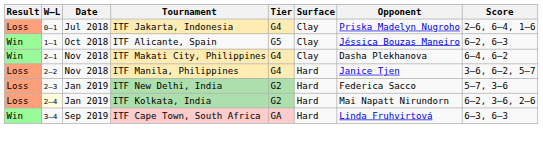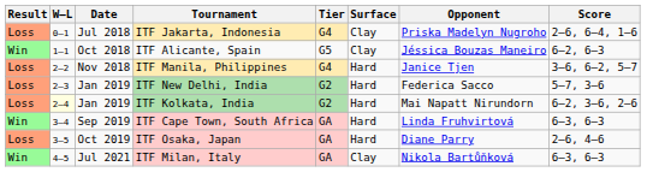 <table class="sortable wikitable nowrap">
 <tr>
 <th>Result</th>
 <th class="unsortable">W–L</th>
 <th>Date</th>
 <th>Tournament</th>
 <th>Tier</th>
 <th>Surface</th>
 <th>Opponent</th>
 <th class="unsortable">Score</th>
 </tr>
 <tr>
 <td bgcolor=ffa07a>Loss</td>
 <td><small>0–1</small></td>
 <td>Jul 2018</td>
 <td bgcolor="ffecb2">ITF Jakarta, Indonesia</td>
 <td bgcolor="ffecb2">G4</td>
 <td>Clay</td>
 <td> <a href='#'>Priska Madelyn Nugroho</a></td>
 <td>2–6, 6–4, 1–6</td>
 </tr>
 <tr>
 <td bgcolor=98fb98>Win</td>
 <td><small>1–1</small></td>
 <td>Oct 2018</td>
 <td>ITF Alicante, Spain</td>
 <td>G5</td>
 <td>Clay</td>
 <td> <a href='#'>Jéssica Bouzas Maneiro</a></td>
 <td>6–2, 6–3</td>
-</tr>
-<tr>
-<td bgcolor=98fb98>Win</td>
-<td><small>2–1</small></td>
-<td>Nov 2018</td>
-<td bgcolor="ffecb2">ITF Makati City, Philippines</td>
-<td bgcolor="ffecb2">G4</td>
-<td>Clay</td>
-<td> Dasha Plekhanova</td>
-<td>6–4, 6–2</td>
 </tr>
 <tr>
 <td bgcolor=ffa07a>Loss</td>
 <td><small>2–2</small></td>
 <td>Nov 2018</td>
 <td bgcolor="ffecb2">ITF Manila, Philippines</td>
 <td bgcolor="ffecb2">G4</td>
 <td>Hard</td>
 <td> <a href='#'>Janice Tjen</a></td>
 <td>3–6, 6–2, 5–7</td>
 </tr>
 <tr>
 <td bgcolor=ffa07a>Loss</td>
 <td><small>2–3</small></td>
 <td>Jan 2019</td>
 <td bgcolor="addfad">ITF New Delhi, India</td>
 <td bgcolor="addfad">G2</td>
 <td>Hard</td>
 <td> Federica Sacco</td>
 <td>5–7, 3–6</td>
 </tr>
 <tr>
 <td bgcolor=ffa07a>Loss</td>
 <td style="background: lightyellow;"><small>2–4</small></td>
 <td>Jan 2019</td>
 <td bgcolor="addfad">ITF Kolkata, India</td>
 <td bgcolor="addfad">G2</td>
 <td>Hard</td>
 <td> Mai Napatt Nirundorn</td>
 <td>6–2, 3–6, 2–6</td>
 </tr>
 <tr>
 <td bgcolor=98fb98>Win</td>
 <td><small>3–4</small></td>
 <td>Sep 2019</td>
 <td bgcolor="ffcccc">ITF Cape Town, South Africa</td>
 <td bgcolor="ffcccc">GA</td>
 <td>Hard</td>
 <td> <a href='#'>Linda Fruhvirtová</a></td>
 <td>6–3, 6–3</td>
 </tr>
+<tr>
+<td bgcolor=ffa07a>Loss</td>
+<td><small>3–5</small></td>
+<td>Oct 2019</td>
+<td bgcolor="ffcccc">ITF Osaka, Japan</td>
+<td bgcolor="ffcccc">GA</td>
+<td>Hard</td>
+<td> <a href='#'>Diane Parry</a></td>
+<td>2–6, 4–6</td>
+</tr>
+<tr>
+<td bgcolor=98fb98>Win</td>
+<td><small>4–5</small></td>
+<td>Jul 2021</td>
+<td bgcolor="ffcccc">ITF Milan, Italy</td>
+<td bgcolor="ffcccc">GA</td>
+<td>Clay</td>
+<td> <a href='#'>Nikola Bartůňková</a></td>
+<td>6–3, 6–3</td>
+</tr>
 </table>
